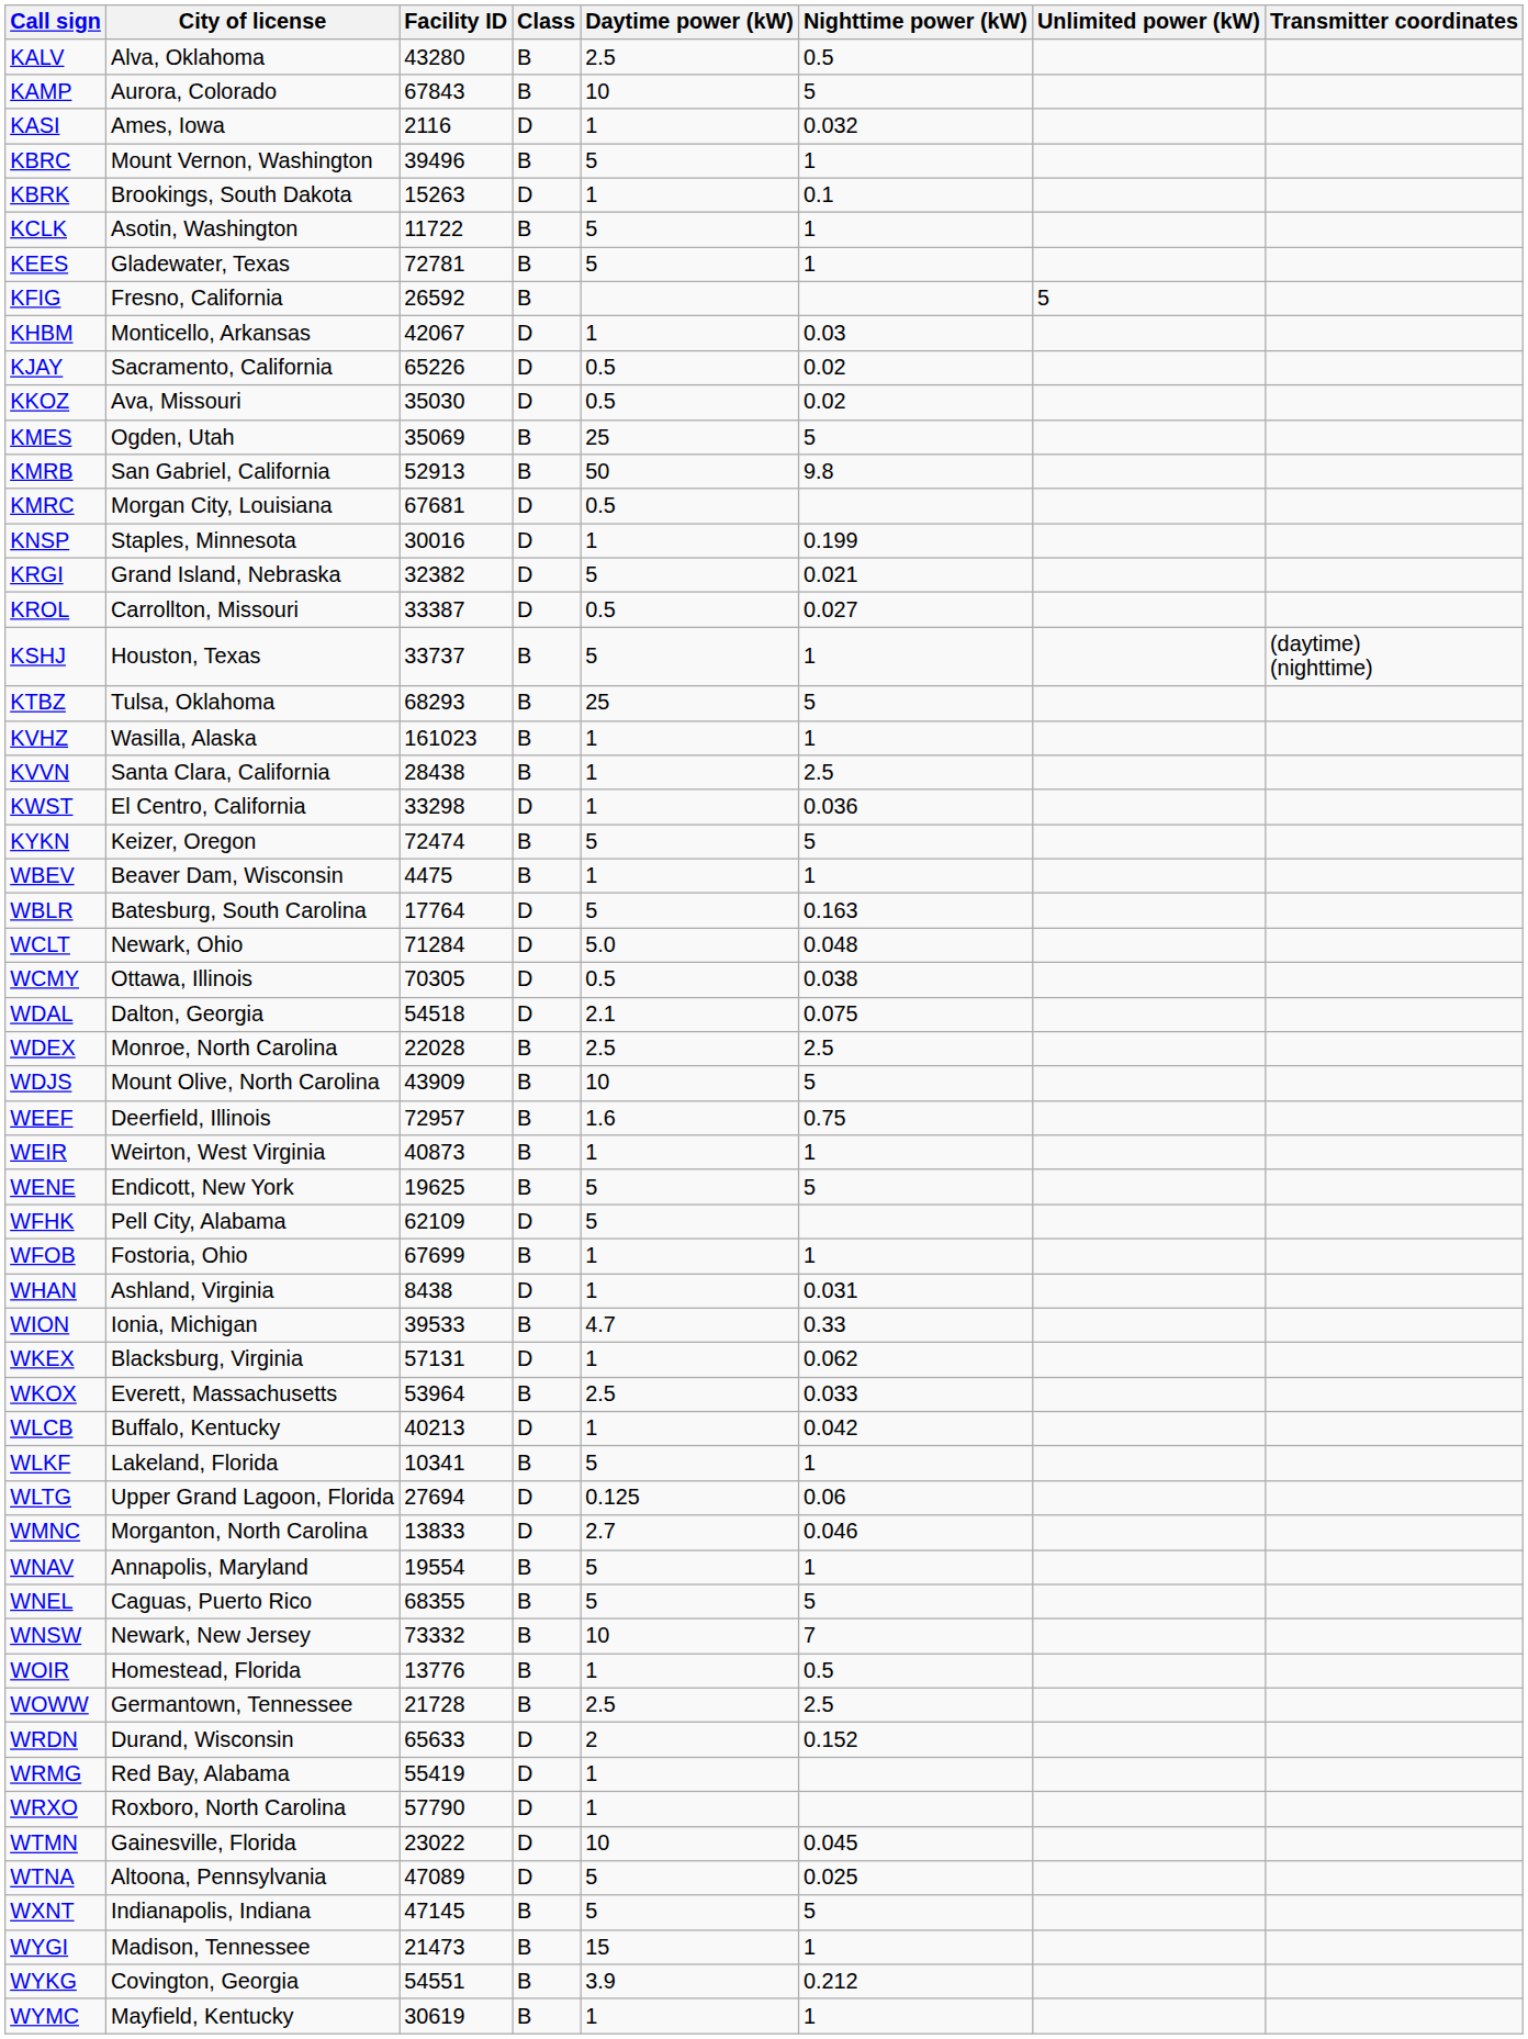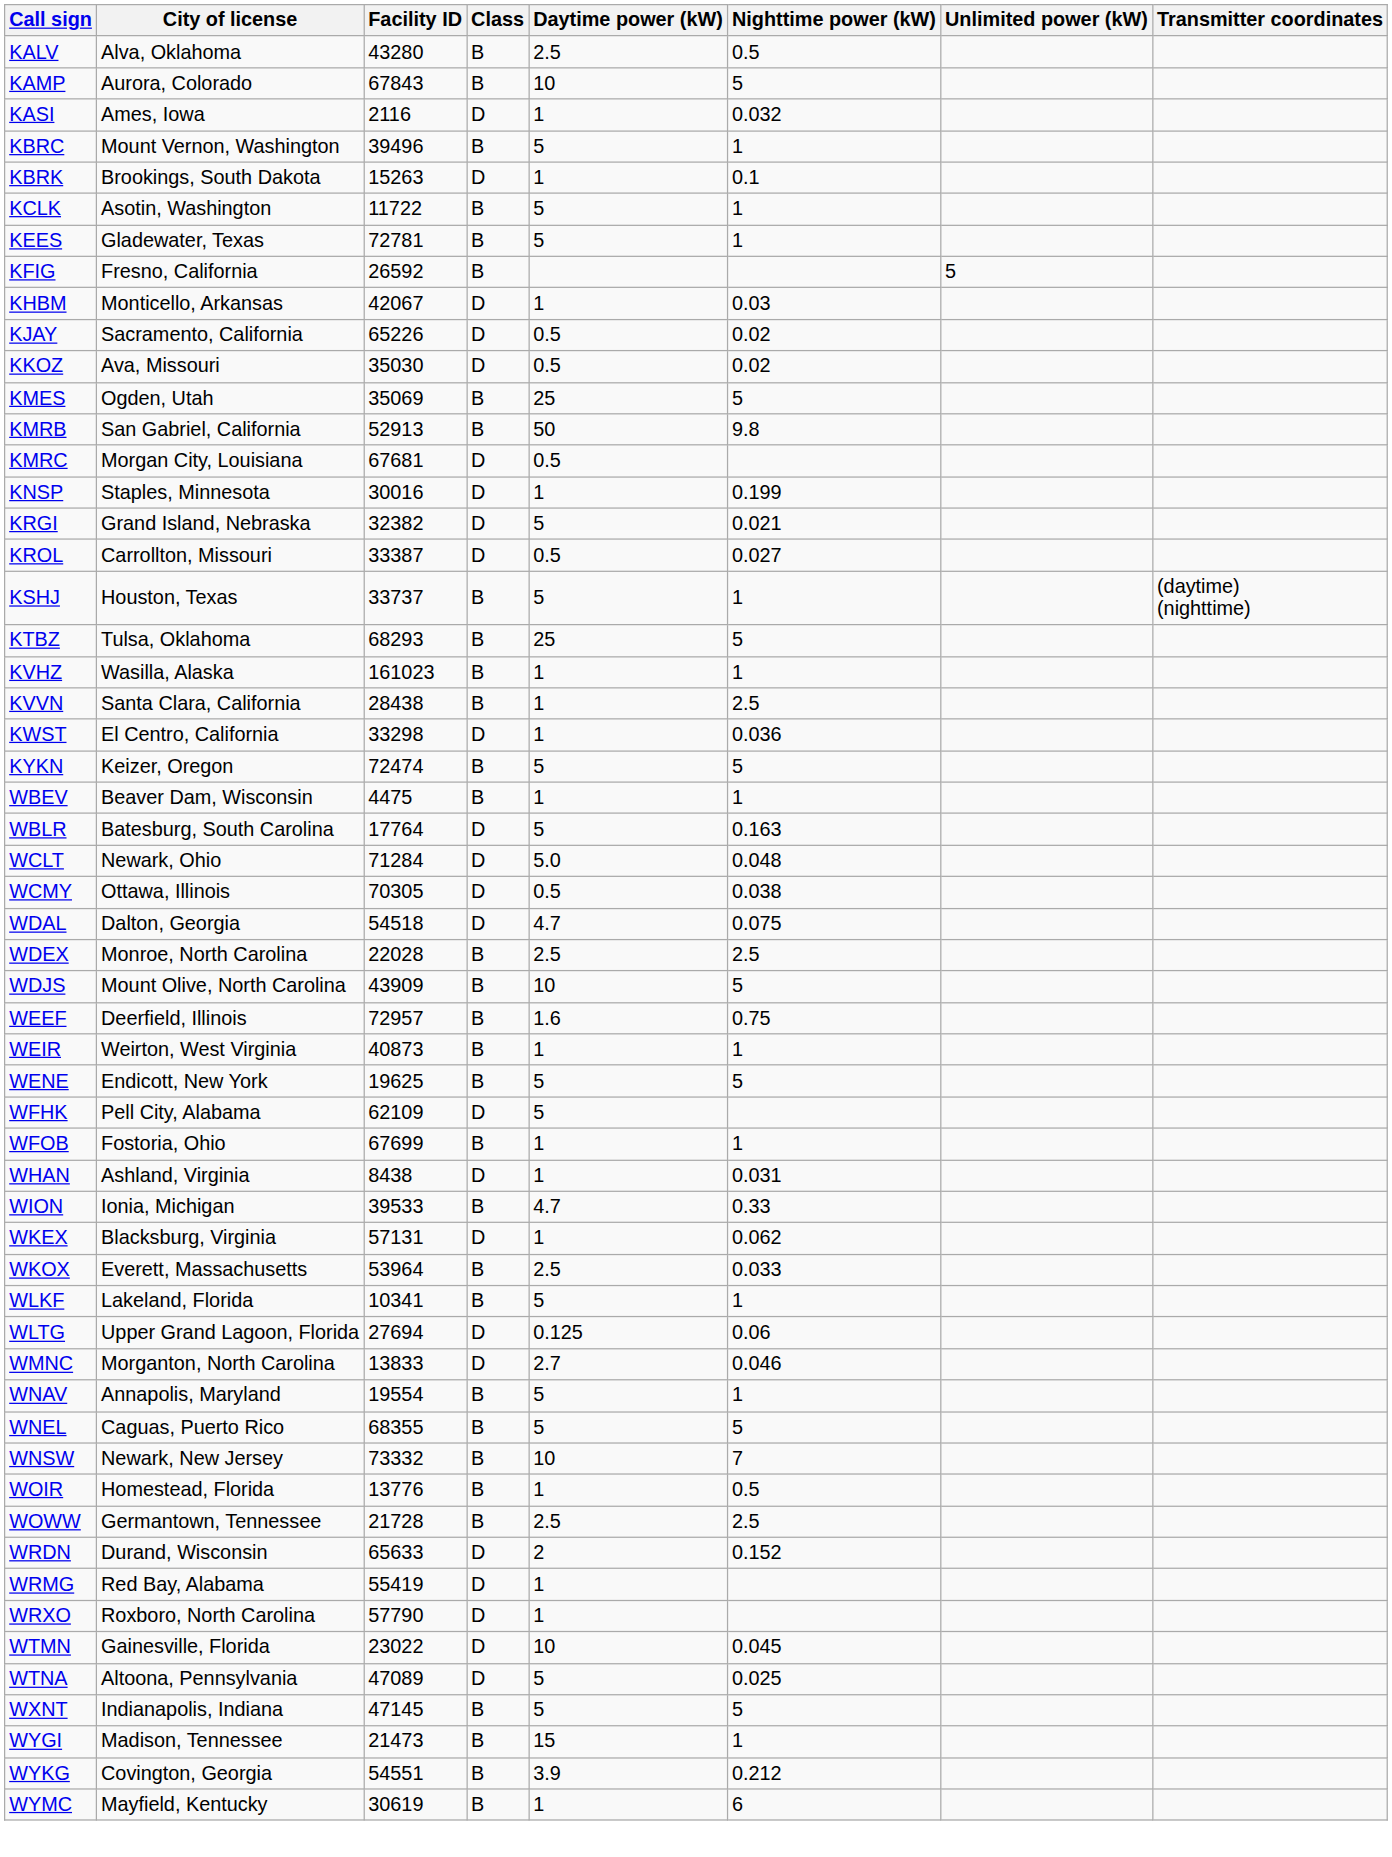 <table class="wikitable sortable">
 <tr>
 <th><a href='#'>Call sign</a></th>
 <th>City of license</th>
 <th>Facility ID</th>
 <th>Class</th>
 <th>Daytime power (kW)</th>
 <th>Nighttime power (kW)</th>
 <th>Unlimited power (kW)</th>
 <th>Transmitter coordinates</th>
 </tr>
 <tr>
 <td><a href='#'>KALV</a></td>
 <td>Alva, Oklahoma</td>
 <td>43280</td>
 <td>B</td>
 <td>2.5</td>
 <td>0.5</td>
 <td></td>
 <td></td>
 </tr>
 <tr>
 <td><a href='#'>KAMP</a></td>
 <td>Aurora, Colorado</td>
 <td>67843</td>
 <td>B</td>
 <td>10</td>
 <td>5</td>
 <td></td>
 <td></td>
 </tr>
 <tr>
 <td><a href='#'>KASI</a></td>
 <td>Ames, Iowa</td>
 <td>2116</td>
 <td>D</td>
 <td>1</td>
 <td>0.032</td>
 <td></td>
 <td></td>
 </tr>
 <tr>
 <td><a href='#'>KBRC</a></td>
 <td>Mount Vernon, Washington</td>
 <td>39496</td>
 <td>B</td>
 <td>5</td>
 <td>1</td>
 <td></td>
 <td></td>
 </tr>
 <tr>
 <td><a href='#'>KBRK</a></td>
 <td>Brookings, South Dakota</td>
 <td>15263</td>
 <td>D</td>
 <td>1</td>
 <td>0.1</td>
 <td></td>
 <td></td>
 </tr>
 <tr>
 <td><a href='#'>KCLK</a></td>
 <td>Asotin, Washington</td>
 <td>11722</td>
 <td>B</td>
 <td>5</td>
 <td>1</td>
 <td></td>
 <td></td>
 </tr>
 <tr>
 <td><a href='#'>KEES</a></td>
 <td>Gladewater, Texas</td>
 <td>72781</td>
 <td>B</td>
 <td>5</td>
 <td>1</td>
 <td></td>
 <td></td>
 </tr>
 <tr>
 <td><a href='#'>KFIG</a></td>
 <td>Fresno, California</td>
 <td>26592</td>
 <td>B</td>
 <td></td>
 <td></td>
 <td>5</td>
 <td></td>
 </tr>
 <tr>
 <td><a href='#'>KHBM</a></td>
 <td>Monticello, Arkansas</td>
 <td>42067</td>
 <td>D</td>
 <td>1</td>
 <td>0.03</td>
 <td></td>
 <td></td>
 </tr>
 <tr>
 <td><a href='#'>KJAY</a></td>
 <td>Sacramento, California</td>
 <td>65226</td>
 <td>D</td>
 <td>0.5</td>
 <td>0.02</td>
 <td></td>
 <td></td>
 </tr>
 <tr>
 <td><a href='#'>KKOZ</a></td>
 <td>Ava, Missouri</td>
 <td>35030</td>
 <td>D</td>
 <td>0.5</td>
 <td>0.02</td>
 <td></td>
 <td></td>
 </tr>
 <tr>
 <td><a href='#'>KMES</a></td>
 <td>Ogden, Utah</td>
 <td>35069</td>
 <td>B</td>
 <td>25</td>
 <td>5</td>
 <td></td>
 <td></td>
 </tr>
 <tr>
 <td><a href='#'>KMRB</a></td>
 <td>San Gabriel, California</td>
 <td>52913</td>
 <td>B</td>
 <td>50</td>
 <td>9.8</td>
 <td></td>
 <td></td>
 </tr>
 <tr>
 <td><a href='#'>KMRC</a></td>
 <td>Morgan City, Louisiana</td>
 <td>67681</td>
 <td>D</td>
 <td>0.5</td>
 <td></td>
 <td></td>
 <td></td>
 </tr>
 <tr>
 <td><a href='#'>KNSP</a></td>
 <td>Staples, Minnesota</td>
 <td>30016</td>
 <td>D</td>
 <td>1</td>
 <td>0.199</td>
 <td></td>
 <td></td>
 </tr>
 <tr>
 <td><a href='#'>KRGI</a></td>
 <td>Grand Island, Nebraska</td>
 <td>32382</td>
 <td>D</td>
 <td>5</td>
 <td>0.021</td>
 <td></td>
 <td></td>
 </tr>
 <tr>
 <td><a href='#'>KROL</a></td>
 <td>Carrollton, Missouri</td>
 <td>33387</td>
 <td>D</td>
 <td>0.5</td>
 <td>0.027</td>
 <td></td>
 <td></td>
 </tr>
 <tr>
 <td><a href='#'>KSHJ</a></td>
 <td>Houston, Texas</td>
 <td>33737</td>
 <td>B</td>
 <td>5</td>
 <td>1</td>
 <td></td>
 <td> (daytime)<br> (nighttime)</td>
 </tr>
 <tr>
 <td><a href='#'>KTBZ</a></td>
 <td>Tulsa, Oklahoma</td>
 <td>68293</td>
 <td>B</td>
 <td>25</td>
 <td>5</td>
 <td></td>
 <td></td>
 </tr>
 <tr>
 <td><a href='#'>KVHZ</a></td>
 <td>Wasilla, Alaska</td>
 <td>161023</td>
 <td>B</td>
 <td>1</td>
 <td>1</td>
 <td></td>
 <td></td>
 </tr>
 <tr>
 <td><a href='#'>KVVN</a></td>
 <td>Santa Clara, California</td>
 <td>28438</td>
 <td>B</td>
 <td>1</td>
 <td>2.5</td>
 <td></td>
 <td></td>
 </tr>
 <tr>
 <td><a href='#'>KWST</a></td>
 <td>El Centro, California</td>
 <td>33298</td>
 <td>D</td>
 <td>1</td>
 <td>0.036</td>
 <td></td>
 <td></td>
 </tr>
 <tr>
 <td><a href='#'>KYKN</a></td>
 <td>Keizer, Oregon</td>
 <td>72474</td>
 <td>B</td>
 <td>5</td>
 <td>5</td>
 <td></td>
 <td></td>
 </tr>
 <tr>
 <td><a href='#'>WBEV</a></td>
 <td>Beaver Dam, Wisconsin</td>
 <td>4475</td>
 <td>B</td>
 <td>1</td>
 <td>1</td>
 <td></td>
 <td></td>
 </tr>
 <tr>
 <td><a href='#'>WBLR</a></td>
 <td>Batesburg, South Carolina</td>
 <td>17764</td>
 <td>D</td>
 <td>5</td>
 <td>0.163</td>
 <td></td>
 <td></td>
 </tr>
 <tr>
 <td><a href='#'>WCLT</a></td>
 <td>Newark, Ohio</td>
 <td>71284</td>
 <td>D</td>
 <td>5.0</td>
 <td>0.048</td>
 <td></td>
 <td></td>
 </tr>
 <tr>
 <td><a href='#'>WCMY</a></td>
 <td>Ottawa, Illinois</td>
 <td>70305</td>
 <td>D</td>
 <td>0.5</td>
 <td>0.038</td>
 <td></td>
 <td></td>
 </tr>
 <tr>
 <td><a href='#'>WDAL</a></td>
 <td>Dalton, Georgia</td>
 <td>54518</td>
 <td>D</td>
-<td>2.1</td>
+<td>4.7</td>
 <td>0.075</td>
 <td></td>
 <td></td>
 </tr>
 <tr>
 <td><a href='#'>WDEX</a></td>
 <td>Monroe, North Carolina</td>
 <td>22028</td>
 <td>B</td>
 <td>2.5</td>
 <td>2.5</td>
 <td></td>
 <td></td>
 </tr>
 <tr>
 <td><a href='#'>WDJS</a></td>
 <td>Mount Olive, North Carolina</td>
 <td>43909</td>
 <td>B</td>
 <td>10</td>
 <td>5</td>
 <td></td>
 <td></td>
 </tr>
 <tr>
 <td><a href='#'>WEEF</a></td>
 <td>Deerfield, Illinois</td>
 <td>72957</td>
 <td>B</td>
 <td>1.6</td>
 <td>0.75</td>
 <td></td>
 <td></td>
 </tr>
 <tr>
 <td><a href='#'>WEIR</a></td>
 <td>Weirton, West Virginia</td>
 <td>40873</td>
 <td>B</td>
 <td>1</td>
 <td>1</td>
 <td></td>
 <td></td>
 </tr>
 <tr>
 <td><a href='#'>WENE</a></td>
 <td>Endicott, New York</td>
 <td>19625</td>
 <td>B</td>
 <td>5</td>
 <td>5</td>
 <td></td>
 <td></td>
 </tr>
 <tr>
 <td><a href='#'>WFHK</a></td>
 <td>Pell City, Alabama</td>
 <td>62109</td>
 <td>D</td>
 <td>5</td>
 <td></td>
 <td></td>
 <td></td>
 </tr>
 <tr>
 <td><a href='#'>WFOB</a></td>
 <td>Fostoria, Ohio</td>
 <td>67699</td>
 <td>B</td>
 <td>1</td>
 <td>1</td>
 <td></td>
 <td></td>
 </tr>
 <tr>
 <td><a href='#'>WHAN</a></td>
 <td>Ashland, Virginia</td>
 <td>8438</td>
 <td>D</td>
 <td>1</td>
 <td>0.031</td>
 <td></td>
 <td></td>
 </tr>
 <tr>
 <td><a href='#'>WION</a></td>
 <td>Ionia, Michigan</td>
 <td>39533</td>
 <td>B</td>
 <td>4.7</td>
 <td>0.33</td>
 <td></td>
 <td></td>
 </tr>
 <tr>
 <td><a href='#'>WKEX</a></td>
 <td>Blacksburg, Virginia</td>
 <td>57131</td>
 <td>D</td>
 <td>1</td>
 <td>0.062</td>
 <td></td>
 <td></td>
 </tr>
 <tr>
 <td><a href='#'>WKOX</a></td>
 <td>Everett, Massachusetts</td>
 <td>53964</td>
 <td>B</td>
 <td>2.5</td>
 <td>0.033</td>
-<td></td>
-<td></td>
-</tr>
-<tr>
-<td><a href='#'>WLCB</a></td>
-<td>Buffalo, Kentucky</td>
-<td>40213</td>
-<td>D</td>
-<td>1</td>
-<td>0.042</td>
 <td></td>
 <td></td>
 </tr>
 <tr>
 <td><a href='#'>WLKF</a></td>
 <td>Lakeland, Florida</td>
 <td>10341</td>
 <td>B</td>
 <td>5</td>
 <td>1</td>
 <td></td>
 <td></td>
 </tr>
 <tr>
 <td><a href='#'>WLTG</a></td>
 <td>Upper Grand Lagoon, Florida</td>
 <td>27694</td>
 <td>D</td>
 <td>0.125</td>
 <td>0.06</td>
 <td></td>
 <td></td>
 </tr>
 <tr>
 <td><a href='#'>WMNC</a></td>
 <td>Morganton, North Carolina</td>
 <td>13833</td>
 <td>D</td>
 <td>2.7</td>
 <td>0.046</td>
 <td></td>
 <td></td>
 </tr>
 <tr>
 <td><a href='#'>WNAV</a></td>
 <td>Annapolis, Maryland</td>
 <td>19554</td>
 <td>B</td>
 <td>5</td>
 <td>1</td>
 <td></td>
 <td></td>
 </tr>
 <tr>
 <td><a href='#'>WNEL</a></td>
 <td>Caguas, Puerto Rico</td>
 <td>68355</td>
 <td>B</td>
 <td>5</td>
 <td>5</td>
 <td></td>
 <td></td>
 </tr>
 <tr>
 <td><a href='#'>WNSW</a></td>
 <td>Newark, New Jersey</td>
 <td>73332</td>
 <td>B</td>
 <td>10</td>
 <td>7</td>
 <td></td>
 <td></td>
 </tr>
 <tr>
 <td><a href='#'>WOIR</a></td>
 <td>Homestead, Florida</td>
 <td>13776</td>
 <td>B</td>
 <td>1</td>
 <td>0.5</td>
 <td></td>
 <td></td>
 </tr>
 <tr>
 <td><a href='#'>WOWW</a></td>
 <td>Germantown, Tennessee</td>
 <td>21728</td>
 <td>B</td>
 <td>2.5</td>
 <td>2.5</td>
 <td></td>
 <td></td>
 </tr>
 <tr>
 <td><a href='#'>WRDN</a></td>
 <td>Durand, Wisconsin</td>
 <td>65633</td>
 <td>D</td>
 <td>2</td>
 <td>0.152</td>
 <td></td>
 <td></td>
 </tr>
 <tr>
 <td><a href='#'>WRMG</a></td>
 <td>Red Bay, Alabama</td>
 <td>55419</td>
 <td>D</td>
 <td>1</td>
 <td></td>
 <td></td>
 <td></td>
 </tr>
 <tr>
 <td><a href='#'>WRXO</a></td>
 <td>Roxboro, North Carolina</td>
 <td>57790</td>
 <td>D</td>
 <td>1</td>
 <td></td>
 <td></td>
 <td></td>
 </tr>
 <tr>
 <td><a href='#'>WTMN</a></td>
 <td>Gainesville, Florida</td>
 <td>23022</td>
 <td>D</td>
 <td>10</td>
 <td>0.045</td>
 <td></td>
 <td></td>
 </tr>
 <tr>
 <td><a href='#'>WTNA</a></td>
 <td>Altoona, Pennsylvania</td>
 <td>47089</td>
 <td>D</td>
 <td>5</td>
 <td>0.025</td>
 <td></td>
 <td></td>
 </tr>
 <tr>
 <td><a href='#'>WXNT</a></td>
 <td>Indianapolis, Indiana</td>
 <td>47145</td>
 <td>B</td>
 <td>5</td>
 <td>5</td>
 <td></td>
 <td></td>
 </tr>
 <tr>
 <td><a href='#'>WYGI</a></td>
 <td>Madison, Tennessee</td>
 <td>21473</td>
 <td>B</td>
 <td>15</td>
 <td>1</td>
 <td></td>
 <td></td>
 </tr>
 <tr>
 <td><a href='#'>WYKG</a></td>
 <td>Covington, Georgia</td>
 <td>54551</td>
 <td>B</td>
 <td>3.9</td>
 <td>0.212</td>
 <td></td>
 <td></td>
 </tr>
 <tr>
 <td><a href='#'>WYMC</a></td>
 <td>Mayfield, Kentucky</td>
 <td>30619</td>
 <td>B</td>
 <td>1</td>
-<td>1</td>
+<td>6</td>
 <td></td>
 <td></td>
 </tr>
 </table>
